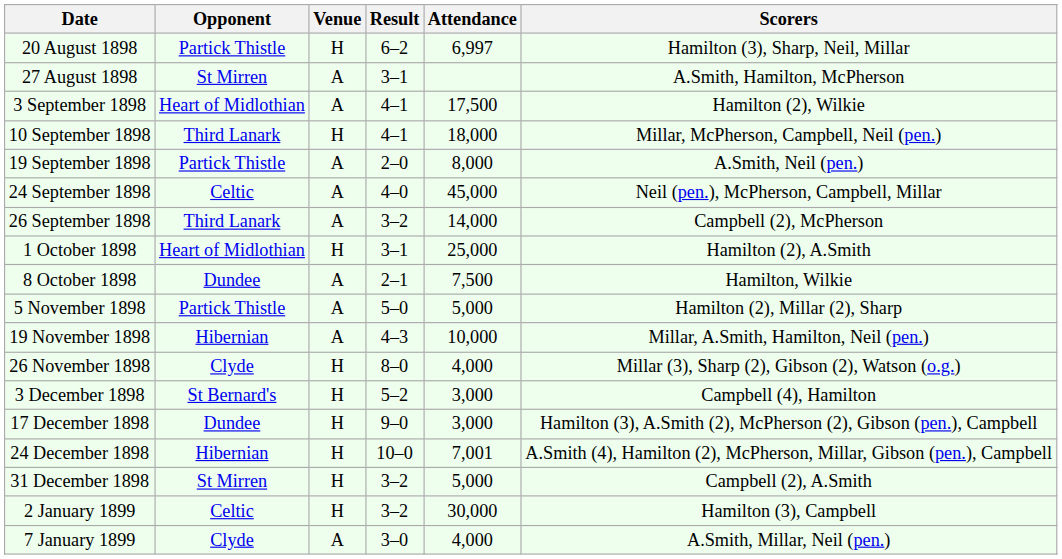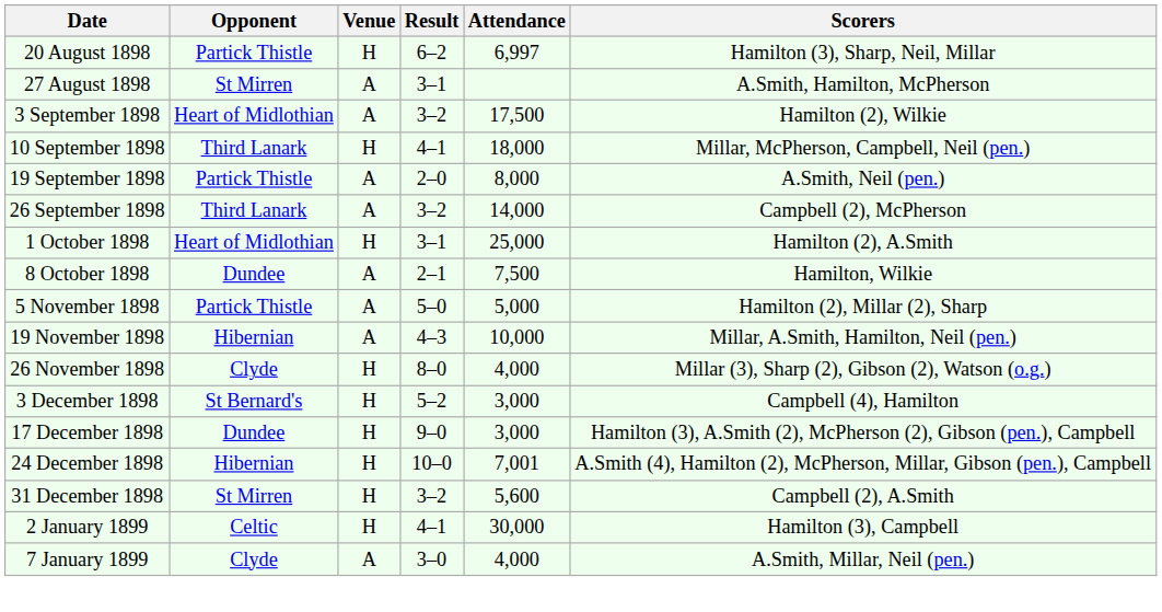 <table class="wikitable sortable" style="font-size:100%; text-align:center">
 <tr>
 <th>Date</th>
 <th>Opponent</th>
 <th>Venue</th>
 <th data-sort-type="number">Result</th>
 <th>Attendance</th>
 <th class="unsortable">Scorers</th>
 </tr>
 <tr bgcolor = "#EEFFEE">
 <td>20 August 1898</td>
 <td><a href='#'>Partick Thistle</a></td>
 <td>H</td>
 <td>6–2</td>
 <td>6,997</td>
 <td>Hamilton (3), Sharp, Neil, Millar</td>
 </tr>
 <tr bgcolor = "#EEFFEE">
 <td>27 August 1898</td>
 <td><a href='#'>St Mirren</a></td>
 <td>A</td>
 <td>3–1</td>
 <td></td>
 <td>A.Smith, Hamilton, McPherson</td>
 </tr>
 <tr bgcolor = "#EEFFEE">
 <td>3 September 1898</td>
 <td><a href='#'>Heart of Midlothian</a></td>
 <td>A</td>
-<td>4–1</td>
+<td>3–2</td>
 <td>17,500</td>
 <td>Hamilton (2), Wilkie</td>
 </tr>
 <tr bgcolor = "#EEFFEE">
 <td>10 September 1898</td>
 <td><a href='#'>Third Lanark</a></td>
 <td>H</td>
 <td>4–1</td>
 <td>18,000</td>
 <td>Millar, McPherson, Campbell, Neil (<a href='#'>pen.</a>)</td>
 </tr>
 <tr bgcolor = "#EEFFEE">
 <td>19 September 1898</td>
 <td><a href='#'>Partick Thistle</a></td>
 <td>A</td>
 <td>2–0</td>
 <td>8,000</td>
 <td>A.Smith, Neil (<a href='#'>pen.</a>)</td>
-</tr>
-<tr bgcolor = "#EEFFEE">
-<td>24 September 1898</td>
-<td><a href='#'>Celtic</a></td>
-<td>A</td>
-<td>4–0</td>
-<td>45,000</td>
-<td>Neil (<a href='#'>pen.</a>), McPherson, Campbell, Millar</td>
 </tr>
 <tr bgcolor = "#EEFFEE">
 <td>26 September 1898</td>
 <td><a href='#'>Third Lanark</a></td>
 <td>A</td>
 <td>3–2</td>
 <td>14,000</td>
 <td>Campbell (2), McPherson</td>
 </tr>
 <tr bgcolor = "#EEFFEE">
 <td>1 October 1898</td>
 <td><a href='#'>Heart of Midlothian</a></td>
 <td>H</td>
 <td>3–1</td>
 <td>25,000</td>
 <td>Hamilton (2), A.Smith</td>
 </tr>
 <tr bgcolor = "#EEFFEE">
 <td>8 October 1898</td>
 <td><a href='#'>Dundee</a></td>
 <td>A</td>
 <td>2–1</td>
 <td>7,500</td>
 <td>Hamilton, Wilkie</td>
 </tr>
 <tr bgcolor = "#EEFFEE">
 <td>5 November 1898</td>
 <td><a href='#'>Partick Thistle</a></td>
 <td>A</td>
 <td>5–0</td>
 <td>5,000</td>
 <td>Hamilton (2), Millar (2), Sharp</td>
 </tr>
 <tr bgcolor = "#EEFFEE">
 <td>19 November 1898</td>
 <td><a href='#'>Hibernian</a></td>
 <td>A</td>
 <td>4–3</td>
 <td>10,000</td>
 <td>Millar, A.Smith, Hamilton, Neil (<a href='#'>pen.</a>)</td>
 </tr>
 <tr bgcolor = "#EEFFEE">
 <td>26 November 1898</td>
 <td><a href='#'>Clyde</a></td>
 <td>H</td>
 <td>8–0</td>
 <td>4,000</td>
 <td>Millar (3), Sharp (2), Gibson (2), Watson (<a href='#'>o.g.</a>)</td>
 </tr>
 <tr bgcolor = "#EEFFEE">
 <td>3 December 1898</td>
 <td><a href='#'>St Bernard's</a></td>
 <td>H</td>
 <td>5–2</td>
 <td>3,000</td>
 <td>Campbell (4), Hamilton</td>
 </tr>
 <tr bgcolor = "#EEFFEE">
 <td>17 December 1898</td>
 <td><a href='#'>Dundee</a></td>
 <td>H</td>
 <td>9–0</td>
 <td>3,000</td>
 <td>Hamilton (3), A.Smith (2), McPherson (2), Gibson (<a href='#'>pen.</a>), Campbell</td>
 </tr>
 <tr bgcolor = "#EEFFEE">
 <td>24 December 1898</td>
 <td><a href='#'>Hibernian</a></td>
 <td>H</td>
 <td>10–0</td>
 <td>7,001</td>
 <td>A.Smith (4), Hamilton (2), McPherson, Millar, Gibson (<a href='#'>pen.</a>), Campbell</td>
 </tr>
 <tr bgcolor = "#EEFFEE">
 <td>31 December 1898</td>
 <td><a href='#'>St Mirren</a></td>
 <td>H</td>
 <td>3–2</td>
-<td>5,000</td>
+<td>5,600</td>
 <td>Campbell (2), A.Smith</td>
 </tr>
 <tr bgcolor = "#EEFFEE">
 <td>2 January 1899</td>
 <td><a href='#'>Celtic</a></td>
 <td>H</td>
-<td>3–2</td>
+<td>4–1</td>
 <td>30,000</td>
 <td>Hamilton (3), Campbell</td>
 </tr>
 <tr bgcolor = "#EEFFEE">
 <td>7 January 1899</td>
 <td><a href='#'>Clyde</a></td>
 <td>A</td>
 <td>3–0</td>
 <td>4,000</td>
 <td>A.Smith, Millar, Neil (<a href='#'>pen.</a>)</td>
 </tr>
 </table>
